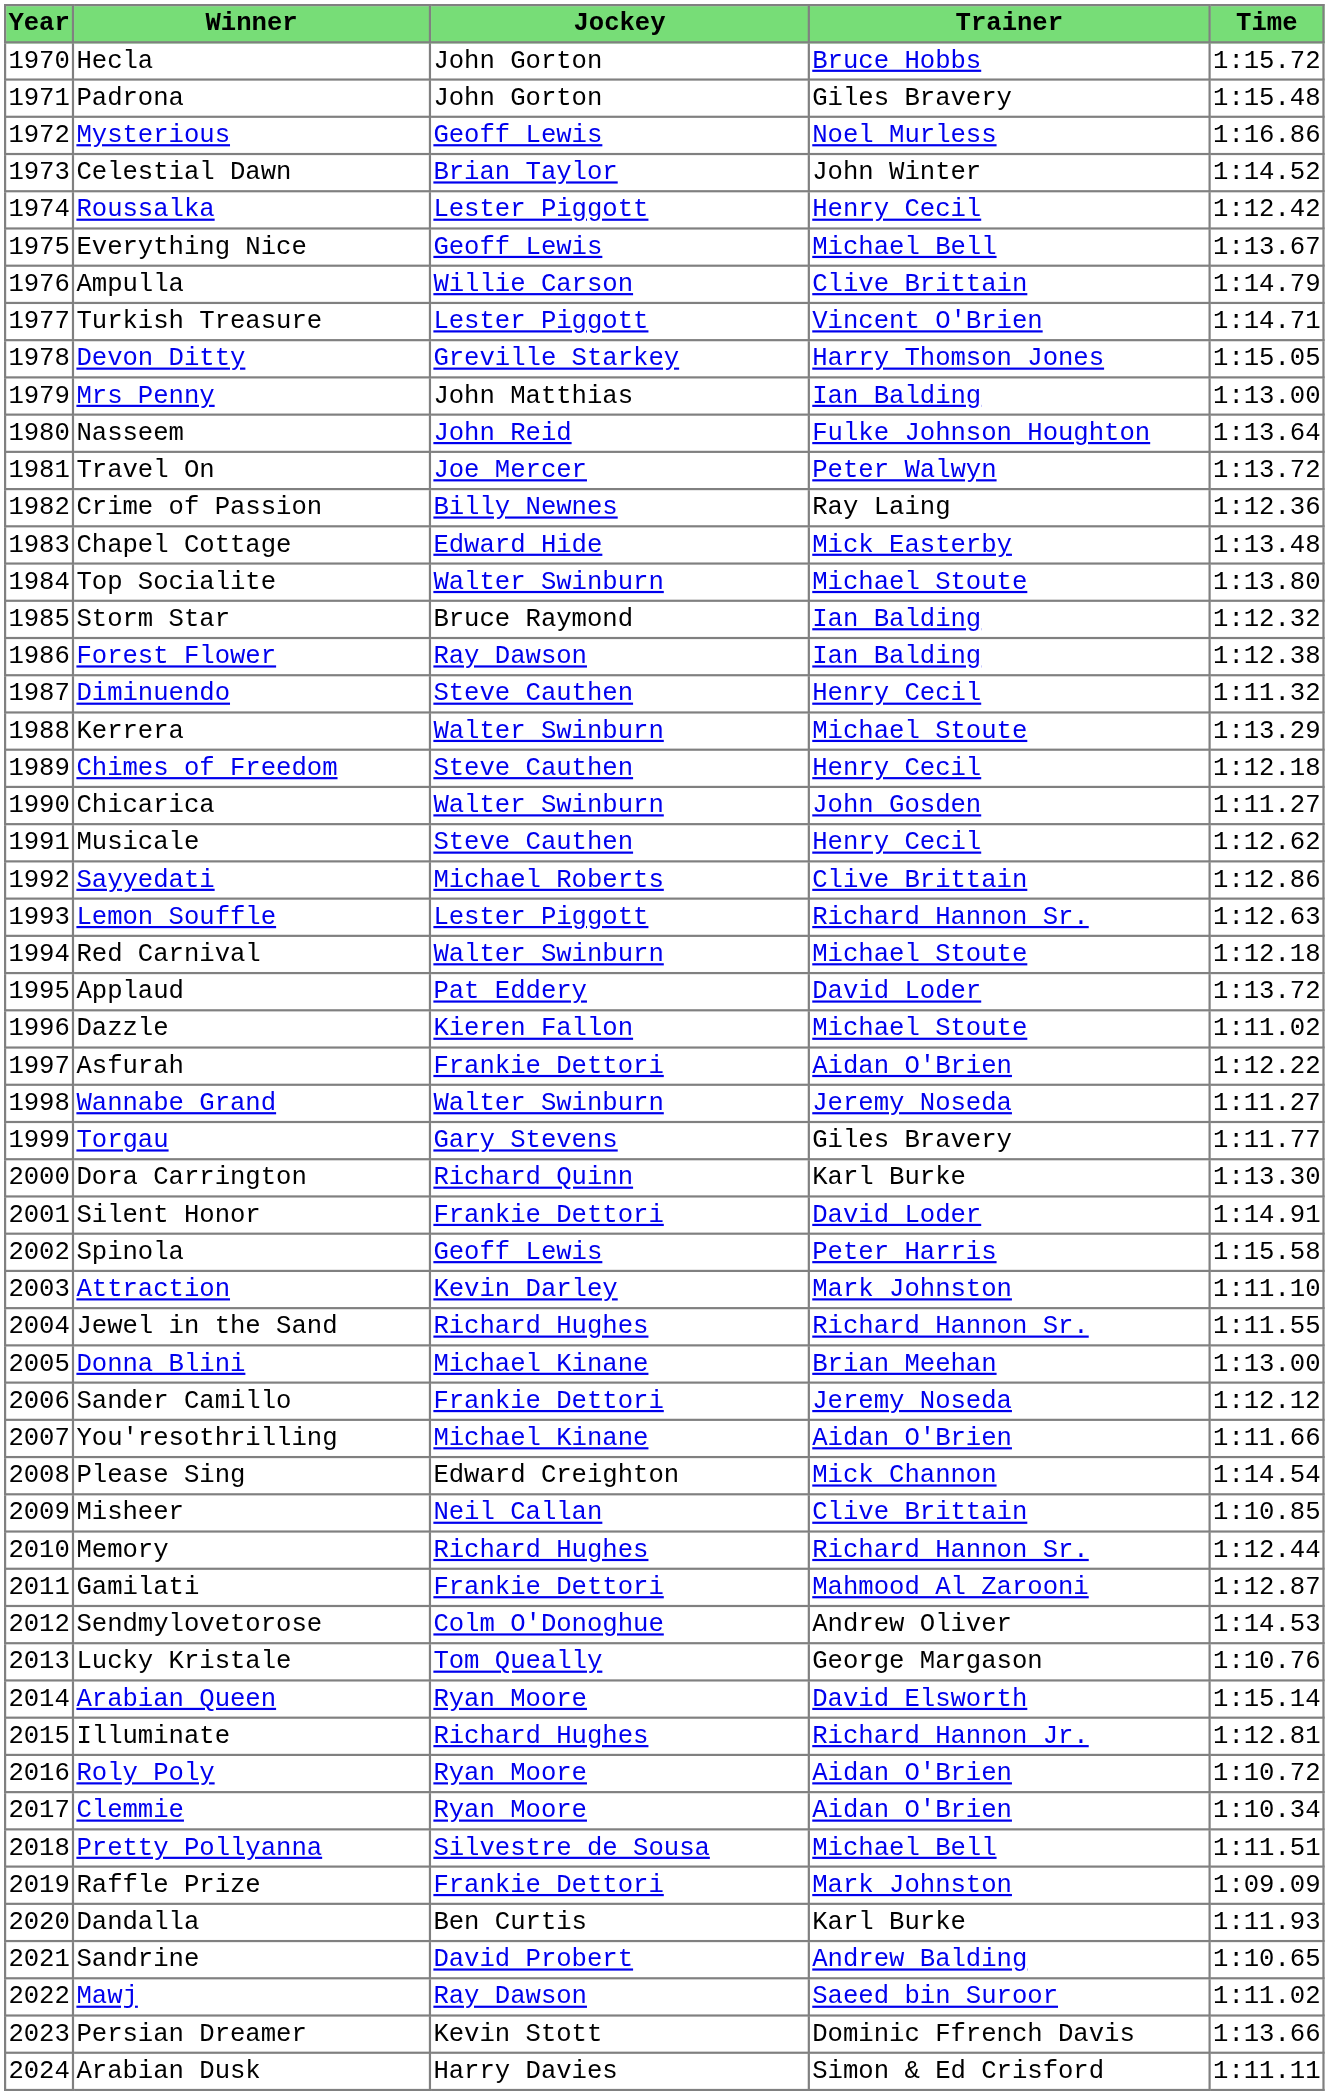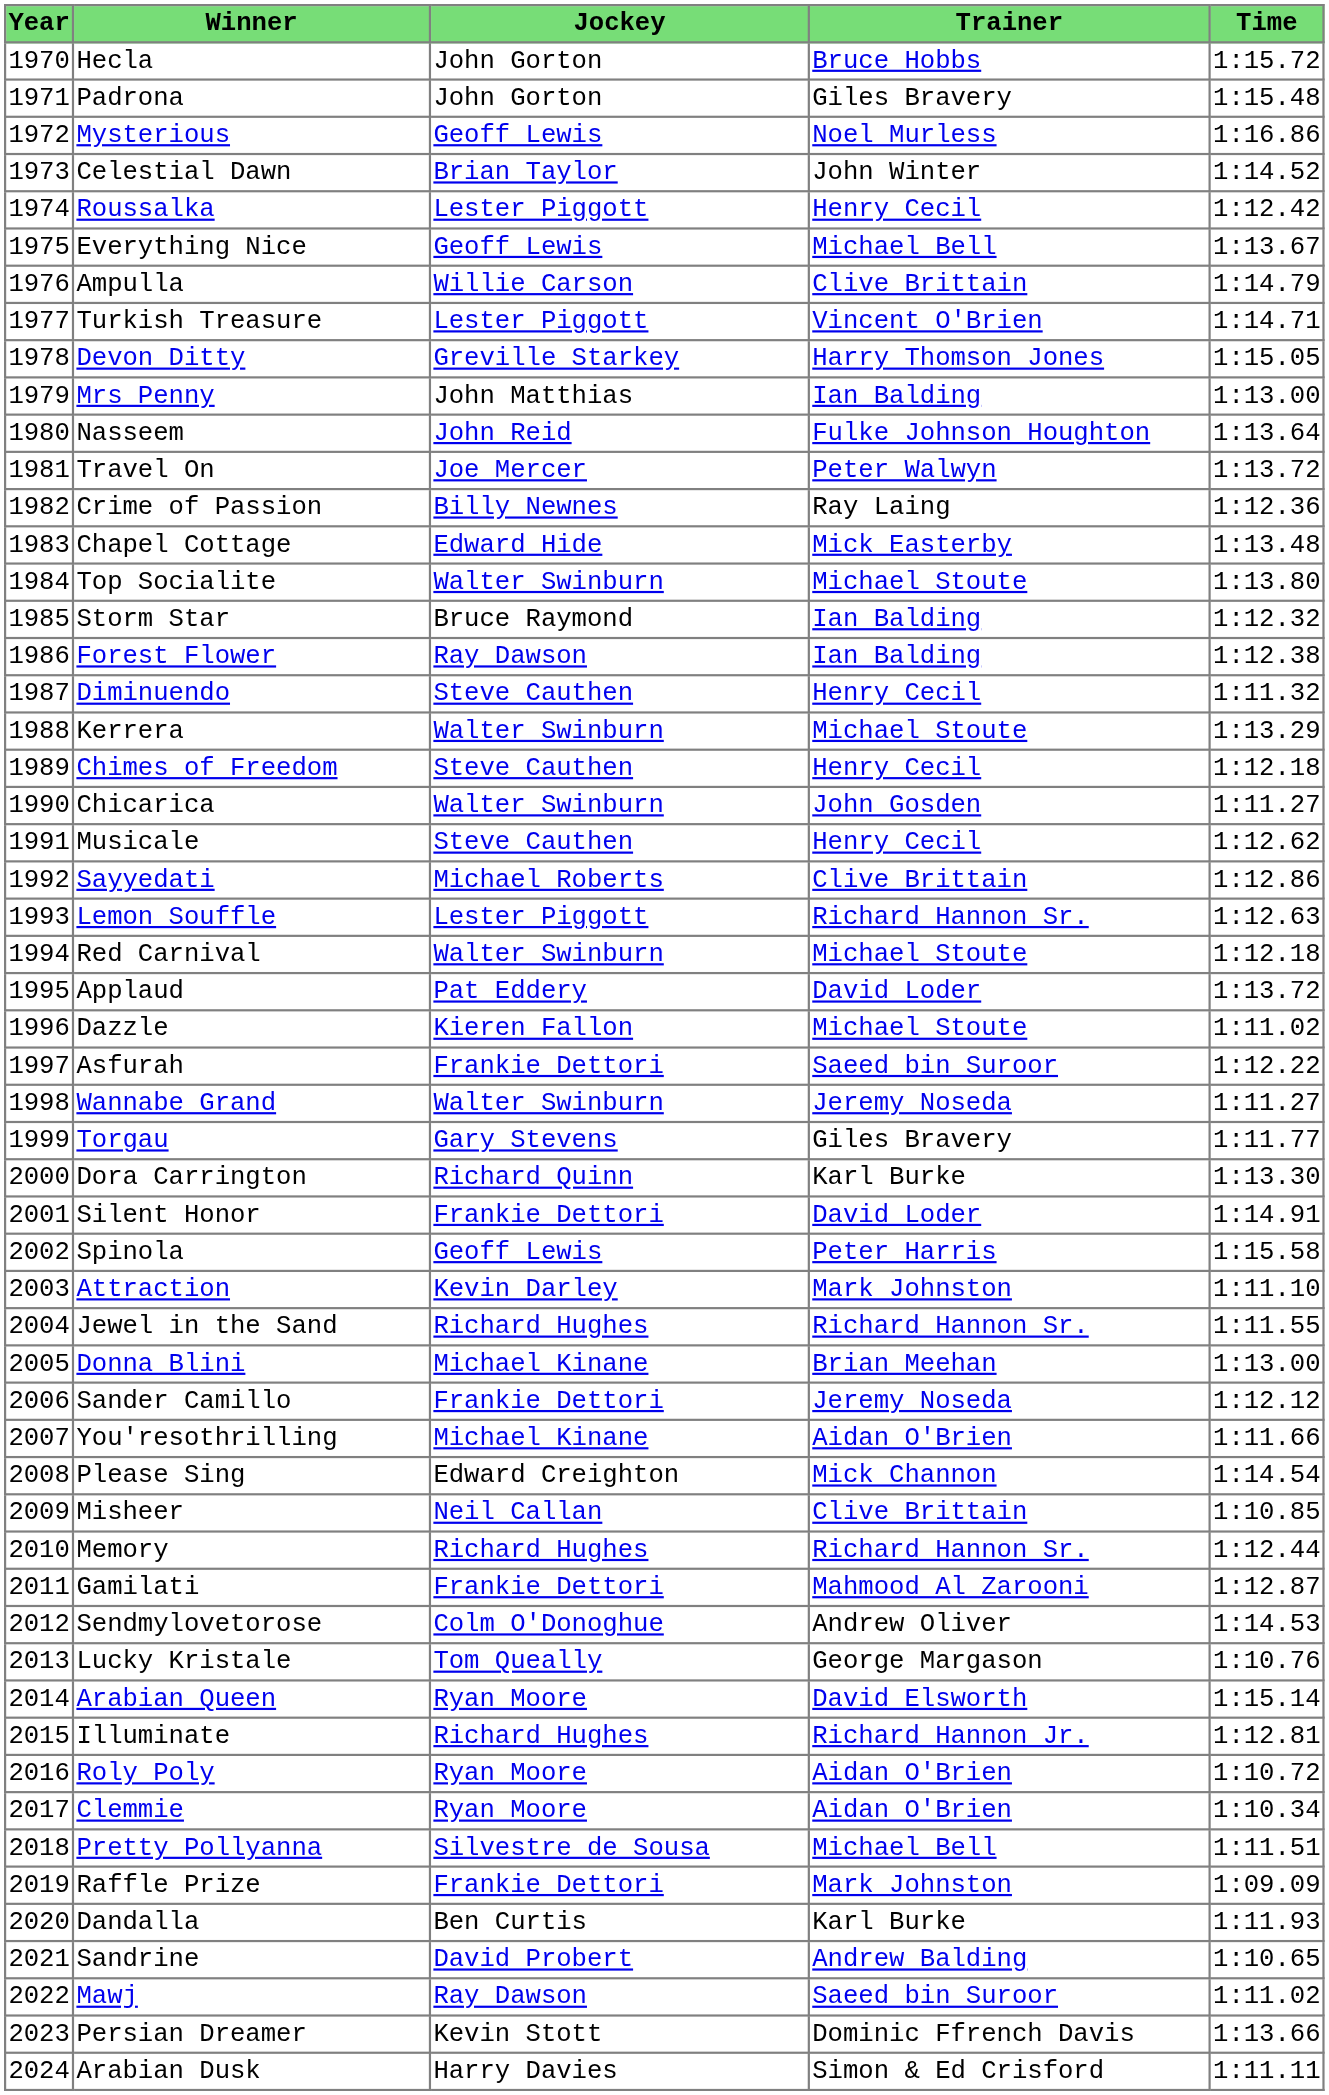 <table class = "sortable" | border="1" style="border-collapse: collapse; font-size:90%">
 <tr bgcolor="#77dd77" align="center">
 <th>Year</th>
 <th>Winner</th>
 <th>Jockey</th>
 <th>Trainer</th>
 <th>Time</th>
 </tr>
 <tr>
 <td>1970</td>
 <td width=160px>Hecla</td>
 <td width=170px>John Gorton</td>
 <td width=180px><a href='#'>Bruce Hobbs</a></td>
 <td>1:15.72</td>
 </tr>
 <tr>
 <td>1971</td>
 <td>Padrona</td>
 <td>John Gorton</td>
 <td>Giles Bravery</td>
 <td>1:15.48</td>
 </tr>
 <tr>
 <td>1972</td>
 <td><a href='#'>Mysterious</a></td>
 <td><a href='#'>Geoff Lewis</a></td>
 <td><a href='#'>Noel Murless</a></td>
 <td>1:16.86</td>
 </tr>
 <tr>
 <td>1973</td>
 <td>Celestial Dawn</td>
 <td><a href='#'>Brian Taylor</a></td>
 <td>John Winter</td>
 <td>1:14.52</td>
 </tr>
 <tr>
 <td>1974</td>
 <td><a href='#'>Roussalka</a></td>
 <td><a href='#'>Lester Piggott</a></td>
 <td><a href='#'>Henry Cecil</a></td>
 <td>1:12.42</td>
 </tr>
 <tr>
 <td>1975</td>
 <td>Everything Nice</td>
 <td><a href='#'>Geoff Lewis</a></td>
 <td><a href='#'>Michael Bell</a></td>
 <td>1:13.67</td>
 </tr>
 <tr>
 <td>1976</td>
 <td>Ampulla</td>
 <td><a href='#'>Willie Carson</a></td>
 <td><a href='#'>Clive Brittain</a></td>
 <td>1:14.79</td>
 </tr>
 <tr>
 <td>1977</td>
 <td>Turkish Treasure</td>
 <td><a href='#'>Lester Piggott</a></td>
 <td><a href='#'>Vincent O'Brien</a></td>
 <td>1:14.71</td>
 </tr>
 <tr>
 <td>1978</td>
 <td><a href='#'>Devon Ditty</a></td>
 <td><a href='#'>Greville Starkey</a></td>
 <td><a href='#'>Harry Thomson Jones</a></td>
 <td>1:15.05</td>
 </tr>
 <tr>
 <td>1979</td>
 <td><a href='#'>Mrs Penny</a></td>
 <td>John Matthias</td>
 <td><a href='#'>Ian Balding</a></td>
 <td>1:13.00</td>
 </tr>
 <tr>
 <td>1980</td>
 <td>Nasseem</td>
 <td><a href='#'>John Reid</a></td>
 <td><a href='#'>Fulke Johnson Houghton</a></td>
 <td>1:13.64</td>
 </tr>
 <tr>
 <td>1981</td>
 <td>Travel On</td>
 <td><a href='#'>Joe Mercer</a></td>
 <td><a href='#'>Peter Walwyn</a></td>
 <td>1:13.72</td>
 </tr>
 <tr>
 <td>1982</td>
 <td>Crime of Passion</td>
 <td><a href='#'>Billy Newnes</a></td>
 <td>Ray Laing</td>
 <td>1:12.36</td>
 </tr>
 <tr>
 <td>1983</td>
 <td>Chapel Cottage</td>
 <td><a href='#'>Edward Hide</a></td>
 <td><a href='#'>Mick Easterby</a></td>
 <td>1:13.48</td>
 </tr>
 <tr>
 <td>1984</td>
 <td>Top Socialite</td>
 <td><a href='#'>Walter Swinburn</a></td>
 <td><a href='#'>Michael Stoute</a></td>
 <td>1:13.80</td>
 </tr>
 <tr>
 <td>1985</td>
 <td>Storm Star</td>
 <td>Bruce Raymond</td>
 <td><a href='#'>Ian Balding</a></td>
 <td>1:12.32</td>
 </tr>
 <tr>
 <td>1986</td>
 <td><a href='#'>Forest Flower</a></td>
 <td><a href='#'>Ray Dawson</a></td>
 <td><a href='#'>Ian Balding</a></td>
 <td>1:12.38</td>
 </tr>
 <tr>
 <td>1987</td>
 <td><a href='#'>Diminuendo</a></td>
 <td><a href='#'>Steve Cauthen</a></td>
 <td><a href='#'>Henry Cecil</a></td>
 <td>1:11.32</td>
 </tr>
 <tr>
 <td>1988</td>
 <td>Kerrera</td>
 <td><a href='#'>Walter Swinburn</a></td>
 <td><a href='#'>Michael Stoute</a></td>
 <td>1:13.29</td>
 </tr>
 <tr>
 <td>1989</td>
 <td><a href='#'>Chimes of Freedom</a></td>
 <td><a href='#'>Steve Cauthen</a></td>
 <td><a href='#'>Henry Cecil</a></td>
 <td>1:12.18</td>
 </tr>
 <tr>
 <td>1990</td>
 <td>Chicarica</td>
 <td><a href='#'>Walter Swinburn</a></td>
 <td><a href='#'>John Gosden</a></td>
 <td>1:11.27</td>
 </tr>
 <tr>
 <td>1991</td>
 <td>Musicale</td>
 <td><a href='#'>Steve Cauthen</a></td>
 <td><a href='#'>Henry Cecil</a></td>
 <td>1:12.62</td>
 </tr>
 <tr>
 <td>1992</td>
 <td><a href='#'>Sayyedati</a></td>
 <td><a href='#'>Michael Roberts</a></td>
 <td><a href='#'>Clive Brittain</a></td>
 <td>1:12.86</td>
 </tr>
 <tr>
 <td>1993</td>
 <td><a href='#'>Lemon Souffle</a></td>
 <td><a href='#'>Lester Piggott</a></td>
 <td><a href='#'>Richard Hannon Sr.</a></td>
 <td>1:12.63</td>
 </tr>
 <tr>
 <td>1994</td>
 <td>Red Carnival</td>
 <td><a href='#'>Walter Swinburn</a></td>
 <td><a href='#'>Michael Stoute</a></td>
 <td>1:12.18</td>
 </tr>
 <tr>
 <td>1995</td>
 <td>Applaud</td>
 <td><a href='#'>Pat Eddery</a></td>
 <td><a href='#'>David Loder</a></td>
 <td>1:13.72</td>
 </tr>
 <tr>
 <td>1996</td>
 <td>Dazzle</td>
 <td><a href='#'>Kieren Fallon</a></td>
 <td><a href='#'>Michael Stoute</a></td>
 <td>1:11.02</td>
 </tr>
 <tr>
 <td>1997</td>
 <td>Asfurah</td>
 <td><a href='#'>Frankie Dettori</a></td>
-<td><a href='#'>Aidan O'Brien</a></td>
+<td><a href='#'>Saeed bin Suroor</a></td>
 <td>1:12.22</td>
 </tr>
 <tr>
 <td>1998</td>
 <td><a href='#'>Wannabe Grand</a></td>
 <td><a href='#'>Walter Swinburn</a></td>
 <td><a href='#'>Jeremy Noseda</a></td>
 <td>1:11.27</td>
 </tr>
 <tr>
 <td>1999</td>
 <td><a href='#'>Torgau</a></td>
 <td><a href='#'>Gary Stevens</a></td>
 <td>Giles Bravery</td>
 <td>1:11.77</td>
 </tr>
 <tr>
 <td>2000</td>
 <td>Dora Carrington</td>
 <td><a href='#'>Richard Quinn</a></td>
 <td>Karl Burke</td>
 <td>1:13.30</td>
 </tr>
 <tr>
 <td>2001</td>
 <td>Silent Honor</td>
 <td><a href='#'>Frankie Dettori</a></td>
 <td><a href='#'>David Loder</a></td>
 <td>1:14.91</td>
 </tr>
 <tr>
 <td>2002</td>
 <td>Spinola</td>
 <td><a href='#'>Geoff Lewis</a></td>
 <td><a href='#'>Peter Harris</a></td>
 <td>1:15.58</td>
 </tr>
 <tr>
 <td>2003</td>
 <td><a href='#'>Attraction</a></td>
 <td><a href='#'>Kevin Darley</a></td>
 <td><a href='#'>Mark Johnston</a></td>
 <td>1:11.10</td>
 </tr>
 <tr>
 <td>2004</td>
 <td>Jewel in the Sand</td>
 <td><a href='#'>Richard Hughes</a></td>
 <td><a href='#'>Richard Hannon Sr.</a></td>
 <td>1:11.55</td>
 </tr>
 <tr>
 <td>2005</td>
 <td><a href='#'>Donna Blini</a></td>
 <td><a href='#'>Michael Kinane</a></td>
 <td><a href='#'>Brian Meehan</a></td>
 <td>1:13.00</td>
 </tr>
 <tr>
 <td>2006</td>
 <td>Sander Camillo</td>
 <td><a href='#'>Frankie Dettori</a></td>
 <td><a href='#'>Jeremy Noseda</a></td>
 <td>1:12.12</td>
 </tr>
 <tr>
 <td>2007</td>
 <td>You'resothrilling</td>
 <td><a href='#'>Michael Kinane</a></td>
 <td><a href='#'>Aidan O'Brien</a></td>
 <td>1:11.66</td>
 </tr>
 <tr>
 <td>2008</td>
 <td>Please Sing</td>
 <td>Edward Creighton</td>
 <td><a href='#'>Mick Channon</a></td>
 <td>1:14.54</td>
 </tr>
 <tr>
 <td>2009</td>
 <td>Misheer</td>
 <td><a href='#'>Neil Callan</a></td>
 <td><a href='#'>Clive Brittain</a></td>
 <td>1:10.85</td>
 </tr>
 <tr>
 <td>2010</td>
 <td>Memory</td>
 <td><a href='#'>Richard Hughes</a></td>
 <td><a href='#'>Richard Hannon Sr.</a></td>
 <td>1:12.44</td>
 </tr>
 <tr>
 <td>2011</td>
 <td>Gamilati</td>
 <td><a href='#'>Frankie Dettori</a></td>
 <td><a href='#'>Mahmood Al Zarooni</a></td>
 <td>1:12.87</td>
 </tr>
 <tr>
 <td>2012</td>
 <td>Sendmylovetorose</td>
 <td><a href='#'>Colm O'Donoghue</a></td>
 <td>Andrew Oliver</td>
 <td>1:14.53</td>
 </tr>
 <tr>
 <td>2013</td>
 <td>Lucky Kristale</td>
 <td><a href='#'>Tom Queally</a></td>
 <td>George Margason</td>
 <td>1:10.76</td>
 </tr>
 <tr>
 <td>2014</td>
 <td><a href='#'>Arabian Queen</a></td>
 <td><a href='#'>Ryan Moore</a></td>
 <td><a href='#'>David Elsworth</a></td>
 <td>1:15.14</td>
 </tr>
 <tr>
 <td>2015</td>
 <td>Illuminate</td>
 <td><a href='#'>Richard Hughes</a></td>
 <td><a href='#'>Richard Hannon Jr.</a></td>
 <td>1:12.81</td>
 </tr>
 <tr>
 <td>2016</td>
 <td><a href='#'>Roly Poly</a></td>
 <td><a href='#'>Ryan Moore</a></td>
 <td><a href='#'>Aidan O'Brien</a></td>
 <td>1:10.72</td>
 </tr>
 <tr>
 <td>2017</td>
 <td><a href='#'>Clemmie</a></td>
 <td><a href='#'>Ryan Moore</a></td>
 <td><a href='#'>Aidan O'Brien</a></td>
 <td>1:10.34</td>
 </tr>
 <tr>
 <td>2018</td>
 <td><a href='#'>Pretty Pollyanna</a></td>
 <td><a href='#'>Silvestre de Sousa</a></td>
 <td><a href='#'>Michael Bell</a></td>
 <td>1:11.51</td>
 </tr>
 <tr>
 <td>2019</td>
 <td>Raffle Prize</td>
 <td><a href='#'>Frankie Dettori</a></td>
 <td><a href='#'>Mark Johnston</a></td>
 <td>1:09.09</td>
 </tr>
 <tr>
 <td>2020</td>
 <td>Dandalla</td>
 <td>Ben Curtis</td>
 <td>Karl Burke</td>
 <td>1:11.93</td>
 </tr>
 <tr>
 <td>2021</td>
 <td>Sandrine</td>
 <td><a href='#'>David Probert</a></td>
 <td><a href='#'>Andrew Balding</a></td>
 <td>1:10.65</td>
 </tr>
 <tr>
 <td>2022</td>
 <td><a href='#'>Mawj</a></td>
 <td><a href='#'>Ray Dawson</a></td>
 <td><a href='#'>Saeed bin Suroor</a></td>
 <td>1:11.02</td>
 </tr>
 <tr>
 <td>2023</td>
 <td>Persian Dreamer</td>
 <td>Kevin Stott</td>
 <td>Dominic Ffrench Davis</td>
 <td>1:13.66</td>
 </tr>
 <tr>
 <td>2024</td>
 <td>Arabian Dusk</td>
 <td>Harry Davies</td>
 <td>Simon & Ed Crisford</td>
 <td>1:11.11</td>
 </tr>
 </table>
